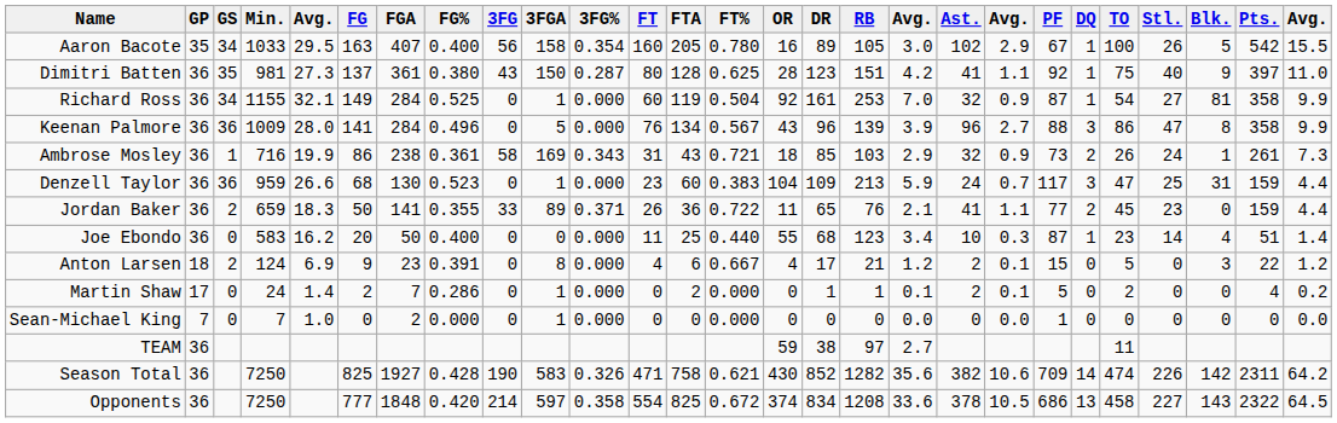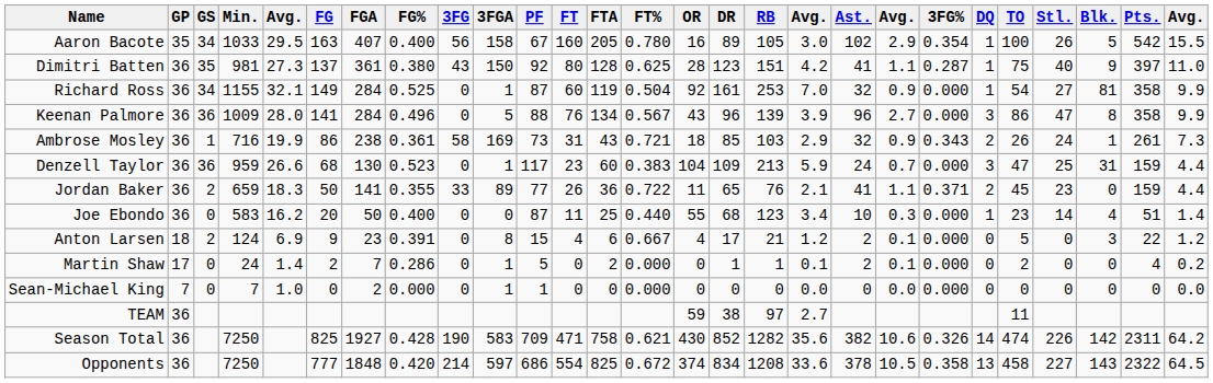 <table class="wikitable sortable" style="text-align:right">
 <tr>
 <td style="text-align:center; background:#f0f0f0;"><strong>Name</strong></td>
 <td style="text-align:center; background:#f0f0f0;"><strong>GP</strong></td>
 <td style="text-align:center; background:#f0f0f0;"><strong>GS</strong></td>
 <td style="text-align:center; background:#f0f0f0;"><strong>Min.</strong></td>
 <td style="text-align:center; background:#f0f0f0;"><strong>Avg.</strong></td>
 <td style="text-align:center; background:#f0f0f0;"><strong><a href='#'>FG</a></strong></td>
 <td style="text-align:center; background:#f0f0f0;"><strong>FGA</strong></td>
 <td style="text-align:center; background:#f0f0f0;"><strong>FG%</strong></td>
 <td style="text-align:center; background:#f0f0f0;"><strong><a href='#'>3FG</a></strong></td>
 <td style="text-align:center; background:#f0f0f0;"><strong>3FGA</strong></td>
-<td style="text-align:center; background:#f0f0f0;"><strong>3FG%</strong></td>
+<td style="text-align:center; background:#f0f0f0;"><strong><a href='#'>PF</a></strong></td>
 <td style="text-align:center; background:#f0f0f0;"><strong><a href='#'>FT</a></strong></td>
 <td style="text-align:center; background:#f0f0f0;"><strong>FTA</strong></td>
 <td style="text-align:center; background:#f0f0f0;"><strong>FT%</strong></td>
 <td style="text-align:center; background:#f0f0f0;"><strong>OR</strong></td>
 <td style="text-align:center; background:#f0f0f0;"><strong>DR</strong></td>
 <td style="text-align:center; background:#f0f0f0;"><strong><a href='#'>RB</a></strong></td>
 <td style="text-align:center; background:#f0f0f0;"><strong>Avg.</strong></td>
 <td style="text-align:center; background:#f0f0f0;"><strong><a href='#'>Ast.</a></strong></td>
 <td style="text-align:center; background:#f0f0f0;"><strong>Avg.</strong></td>
-<td style="text-align:center; background:#f0f0f0;"><strong><a href='#'>PF</a></strong></td>
+<td style="text-align:center; background:#f0f0f0;"><strong>3FG%</strong></td>
 <td style="text-align:center; background:#f0f0f0;"><strong><a href='#'>DQ</a></strong></td>
 <td style="text-align:center; background:#f0f0f0;"><strong><a href='#'>TO</a></strong></td>
 <td style="text-align:center; background:#f0f0f0;"><strong><a href='#'>Stl.</a></strong></td>
 <td style="text-align:center; background:#f0f0f0;"><strong><a href='#'>Blk.</a></strong></td>
 <td style="text-align:center; background:#f0f0f0;"><strong><a href='#'>Pts.</a></strong></td>
 <td style="text-align:center; background:#f0f0f0;"><strong>Avg.</strong></td>
 </tr>
 <tr>
 <td>Aaron Bacote</td>
 <td>35</td>
 <td>34</td>
 <td>1033</td>
 <td>29.5</td>
 <td>163</td>
 <td>407</td>
 <td>0.400</td>
 <td>56</td>
 <td>158</td>
-<td>0.354</td>
+<td>67</td>
 <td>160</td>
 <td>205</td>
 <td>0.780</td>
 <td>16</td>
 <td>89</td>
 <td>105</td>
 <td>3.0</td>
 <td>102</td>
 <td>2.9</td>
-<td>67</td>
+<td>0.354</td>
 <td>1</td>
 <td>100</td>
 <td>26</td>
 <td>5</td>
 <td>542</td>
 <td>15.5</td>
 </tr>
 <tr>
 <td>Dimitri Batten</td>
 <td>36</td>
 <td>35</td>
 <td>981</td>
 <td>27.3</td>
 <td>137</td>
 <td>361</td>
 <td>0.380</td>
 <td>43</td>
 <td>150</td>
-<td>0.287</td>
+<td>92</td>
 <td>80</td>
 <td>128</td>
 <td>0.625</td>
 <td>28</td>
 <td>123</td>
 <td>151</td>
 <td>4.2</td>
 <td>41</td>
 <td>1.1</td>
-<td>92</td>
+<td>0.287</td>
 <td>1</td>
 <td>75</td>
 <td>40</td>
 <td>9</td>
 <td>397</td>
 <td>11.0</td>
 </tr>
 <tr>
 <td>Richard Ross</td>
 <td>36</td>
 <td>34</td>
 <td>1155</td>
 <td>32.1</td>
 <td>149</td>
 <td>284</td>
 <td>0.525</td>
 <td>0</td>
 <td>1</td>
-<td>0.000</td>
+<td>87</td>
 <td>60</td>
 <td>119</td>
 <td>0.504</td>
 <td>92</td>
 <td>161</td>
 <td>253</td>
 <td>7.0</td>
 <td>32</td>
 <td>0.9</td>
-<td>87</td>
+<td>0.000</td>
 <td>1</td>
 <td>54</td>
 <td>27</td>
 <td>81</td>
 <td>358</td>
 <td>9.9</td>
 </tr>
 <tr>
 <td>Keenan Palmore</td>
 <td>36</td>
 <td>36</td>
 <td>1009</td>
 <td>28.0</td>
 <td>141</td>
 <td>284</td>
 <td>0.496</td>
 <td>0</td>
 <td>5</td>
-<td>0.000</td>
+<td>88</td>
 <td>76</td>
 <td>134</td>
 <td>0.567</td>
 <td>43</td>
 <td>96</td>
 <td>139</td>
 <td>3.9</td>
 <td>96</td>
 <td>2.7</td>
-<td>88</td>
+<td>0.000</td>
 <td>3</td>
 <td>86</td>
 <td>47</td>
 <td>8</td>
 <td>358</td>
 <td>9.9</td>
 </tr>
 <tr>
 <td>Ambrose Mosley</td>
 <td>36</td>
 <td>1</td>
 <td>716</td>
 <td>19.9</td>
 <td>86</td>
 <td>238</td>
 <td>0.361</td>
 <td>58</td>
 <td>169</td>
-<td>0.343</td>
+<td>73</td>
 <td>31</td>
 <td>43</td>
 <td>0.721</td>
 <td>18</td>
 <td>85</td>
 <td>103</td>
 <td>2.9</td>
 <td>32</td>
 <td>0.9</td>
-<td>73</td>
+<td>0.343</td>
 <td>2</td>
 <td>26</td>
 <td>24</td>
 <td>1</td>
 <td>261</td>
 <td>7.3</td>
 </tr>
 <tr>
 <td>Denzell Taylor</td>
 <td>36</td>
 <td>36</td>
 <td>959</td>
 <td>26.6</td>
 <td>68</td>
 <td>130</td>
 <td>0.523</td>
 <td>0</td>
 <td>1</td>
-<td>0.000</td>
+<td>117</td>
 <td>23</td>
 <td>60</td>
 <td>0.383</td>
 <td>104</td>
 <td>109</td>
 <td>213</td>
 <td>5.9</td>
 <td>24</td>
 <td>0.7</td>
-<td>117</td>
+<td>0.000</td>
 <td>3</td>
 <td>47</td>
 <td>25</td>
 <td>31</td>
 <td>159</td>
 <td>4.4</td>
 </tr>
 <tr>
 <td>Jordan Baker</td>
 <td>36</td>
 <td>2</td>
 <td>659</td>
 <td>18.3</td>
 <td>50</td>
 <td>141</td>
 <td>0.355</td>
 <td>33</td>
 <td>89</td>
-<td>0.371</td>
+<td>77</td>
 <td>26</td>
 <td>36</td>
 <td>0.722</td>
 <td>11</td>
 <td>65</td>
 <td>76</td>
 <td>2.1</td>
 <td>41</td>
 <td>1.1</td>
-<td>77</td>
+<td>0.371</td>
 <td>2</td>
 <td>45</td>
 <td>23</td>
 <td>0</td>
 <td>159</td>
 <td>4.4</td>
 </tr>
 <tr>
 <td>Joe Ebondo</td>
 <td>36</td>
 <td>0</td>
 <td>583</td>
 <td>16.2</td>
 <td>20</td>
 <td>50</td>
 <td>0.400</td>
 <td>0</td>
 <td>0</td>
-<td>0.000</td>
+<td>87</td>
 <td>11</td>
 <td>25</td>
 <td>0.440</td>
 <td>55</td>
 <td>68</td>
 <td>123</td>
 <td>3.4</td>
 <td>10</td>
 <td>0.3</td>
-<td>87</td>
+<td>0.000</td>
 <td>1</td>
 <td>23</td>
 <td>14</td>
 <td>4</td>
 <td>51</td>
 <td>1.4</td>
 </tr>
 <tr>
 <td>Anton Larsen</td>
 <td>18</td>
 <td>2</td>
 <td>124</td>
 <td>6.9</td>
 <td>9</td>
 <td>23</td>
 <td>0.391</td>
 <td>0</td>
 <td>8</td>
-<td>0.000</td>
+<td>15</td>
 <td>4</td>
 <td>6</td>
 <td>0.667</td>
 <td>4</td>
 <td>17</td>
 <td>21</td>
 <td>1.2</td>
 <td>2</td>
 <td>0.1</td>
-<td>15</td>
+<td>0.000</td>
 <td>0</td>
 <td>5</td>
 <td>0</td>
 <td>3</td>
 <td>22</td>
 <td>1.2</td>
 </tr>
 <tr>
 <td>Martin Shaw</td>
 <td>17</td>
 <td>0</td>
 <td>24</td>
 <td>1.4</td>
 <td>2</td>
 <td>7</td>
 <td>0.286</td>
 <td>0</td>
 <td>1</td>
-<td>0.000</td>
+<td>5</td>
 <td>0</td>
 <td>2</td>
 <td>0.000</td>
 <td>0</td>
 <td>1</td>
 <td>1</td>
 <td>0.1</td>
 <td>2</td>
 <td>0.1</td>
-<td>5</td>
+<td>0.000</td>
 <td>0</td>
 <td>2</td>
 <td>0</td>
 <td>0</td>
 <td>4</td>
 <td>0.2</td>
 </tr>
 <tr>
 <td>Sean-Michael King</td>
 <td>7</td>
 <td>0</td>
 <td>7</td>
 <td>1.0</td>
 <td>0</td>
 <td>2</td>
 <td>0.000</td>
 <td>0</td>
 <td>1</td>
-<td>0.000</td>
+<td>1</td>
 <td>0</td>
 <td>0</td>
 <td>0.000</td>
 <td>0</td>
 <td>0</td>
 <td>0</td>
 <td>0.0</td>
 <td>0</td>
 <td>0.0</td>
-<td>1</td>
+<td>0.000</td>
 <td>0</td>
 <td>0</td>
 <td>0</td>
 <td>0</td>
 <td>0</td>
 <td>0.0</td>
 </tr>
 <tr>
 <td>TEAM</td>
 <td>36</td>
 <td></td>
 <td></td>
 <td></td>
 <td></td>
 <td></td>
 <td></td>
 <td></td>
 <td></td>
 <td></td>
 <td></td>
 <td></td>
 <td></td>
 <td>59</td>
 <td>38</td>
 <td>97</td>
 <td>2.7</td>
 <td></td>
 <td></td>
 <td></td>
 <td></td>
 <td>11</td>
 <td></td>
 <td></td>
 <td></td>
 <td></td>
 </tr>
 <tr>
 <td>Season Total</td>
 <td>36</td>
 <td></td>
 <td>7250</td>
 <td></td>
 <td>825</td>
 <td>1927</td>
 <td>0.428</td>
 <td>190</td>
 <td>583</td>
-<td>0.326</td>
+<td>709</td>
 <td>471</td>
 <td>758</td>
 <td>0.621</td>
 <td>430</td>
 <td>852</td>
 <td>1282</td>
 <td>35.6</td>
 <td>382</td>
 <td>10.6</td>
-<td>709</td>
+<td>0.326</td>
 <td>14</td>
 <td>474</td>
 <td>226</td>
 <td>142</td>
 <td>2311</td>
 <td>64.2</td>
 </tr>
 <tr>
 <td>Opponents</td>
 <td>36</td>
 <td></td>
 <td>7250</td>
 <td></td>
 <td>777</td>
 <td>1848</td>
 <td>0.420</td>
 <td>214</td>
 <td>597</td>
-<td>0.358</td>
+<td>686</td>
 <td>554</td>
 <td>825</td>
 <td>0.672</td>
 <td>374</td>
 <td>834</td>
 <td>1208</td>
 <td>33.6</td>
 <td>378</td>
 <td>10.5</td>
-<td>686</td>
+<td>0.358</td>
 <td>13</td>
 <td>458</td>
 <td>227</td>
 <td>143</td>
 <td>2322</td>
 <td>64.5</td>
 </tr>
 </table>
